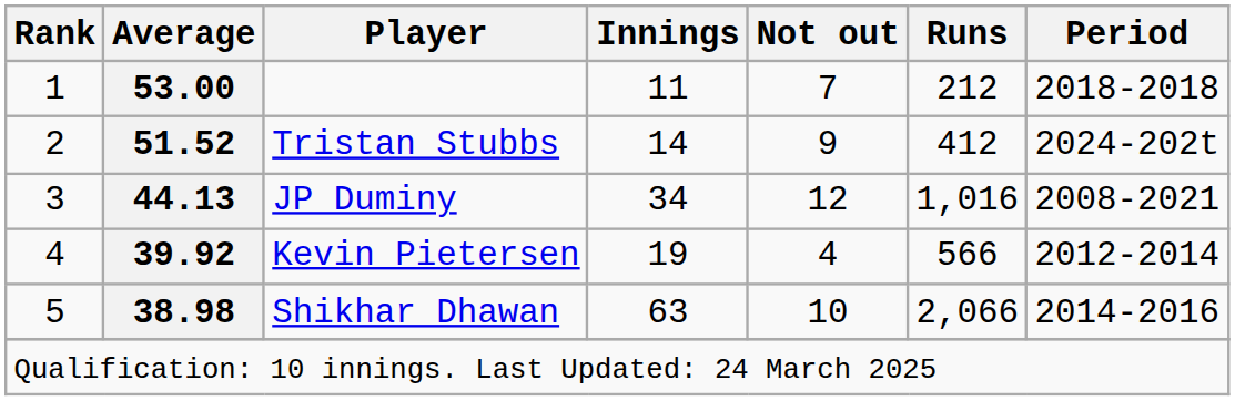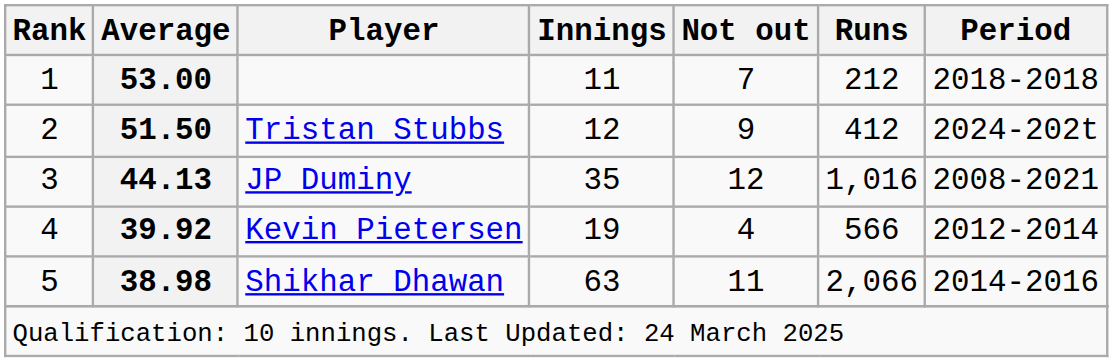 <table class="wikitable">
 <tr>
 <th>Rank</th>
 <th>Average</th>
 <th>Player</th>
 <th>Innings</th>
 <th>Not out</th>
 <th>Runs</th>
 <th>Period</th>
 </tr>
 <tr>
 <td align=center>1</td>
 <th scope=row style=text-align:center;>53.00</th>
 <td></td>
 <td align=center>11</td>
 <td align=center>7</td>
 <td align=center>212</td>
 <td>2018-2018</td>
 </tr>
 <tr>
 <td align=center>2</td>
-<th scope=row style=text-align:center;>51.52</th>
+<th scope=row style=text-align:center;>51.50</th>
 <td><a href='#'>Tristan Stubbs</a></td>
-<td align="center">14</td>
+<td align="center">12</td>
 <td align="center">9</td>
 <td align="center">412</td>
 <td>2024-202t</td>
 </tr>
 <tr>
 <td align=center>3</td>
 <th scope=row style=text-align:center;>44.13</th>
 <td><a href='#'>JP Duminy</a></td>
-<td align="center">34</td>
+<td align="center">35</td>
 <td align="center">12</td>
 <td align="center">1,016</td>
 <td>2008-2021</td>
 </tr>
 <tr>
 <td align=center>4</td>
 <th scope=row style=text-align:center;>39.92</th>
 <td><a href='#'>Kevin Pietersen</a></td>
 <td align="center">19</td>
 <td align="center">4</td>
 <td align="center">566</td>
 <td>2012-2014</td>
 </tr>
 <tr>
 <td align=center>5</td>
 <th scope=row style=text-align:center;>38.98</th>
 <td><a href='#'>Shikhar Dhawan</a></td>
 <td align="center">63</td>
-<td align="center">10</td>
+<td align="center">11</td>
 <td align="center">2,066</td>
 <td>2014-2016</td>
 </tr>
 <tr>
 </tr>
 <tr class=sortbottom>
 <td colspan=7><small>Qualification: 10 innings. Last Updated: 24 March 2025</small></td>
 </tr>
 </table>
